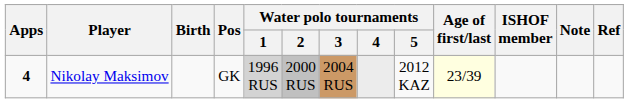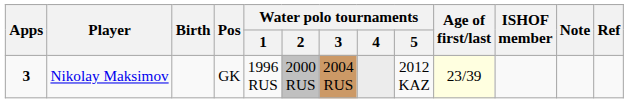 <table class="wikitable sortable" style="text-align: center; font-size: 90%; margin-left: 1em;">
 <tr>
 <th rowspan="2">Apps</th>
 <th rowspan="2">Player</th>
 <th rowspan="2">Birth</th>
 <th rowspan="2">Pos</th>
 <th colspan="5">Water polo tournaments</th>
 <th rowspan="2">Age of<br>first/last</th>
 <th rowspan="2">ISHOF<br>member</th>
 <th rowspan="2">Note</th>
 <th rowspan="2" class="unsortable">Ref</th>
 </tr>
 <tr>
 <th>1</th>
 <th style="width: 2em;" class="unsortable">2</th>
 <th style="width: 2em;" class="unsortable">3</th>
 <th style="width: 2em;" class="unsortable">4</th>
 <th style="width: 2em;" class="unsortable">5</th>
 </tr>
 <tr>
-<td><strong>4</strong></td>
+<td><strong>3</strong></td>
 <td style="text-align: left;" data-sort-value="Maksimov, Nikolay"><a href='#'>Nikolay Maksimov</a></td>
 <td></td>
 <td>GK</td>
-<td style="background: lightgrey;">1996<br>RUS</td>
+<td>1996<br>RUS</td>
 <td style="background-color: silver;">2000<br>RUS</td>
 <td style="background-color: #cc9966;">2004<br>RUS</td>
 <td style="background-color: #ececec;"></td>
 <td>2012<br>KAZ</td>
 <td style="background: lightyellow;">23/39</td>
 <td></td>
 <td style="text-align: left;"></td>
 <td></td>
 </tr>
 </table>
